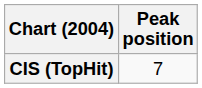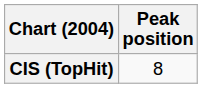 <table class="wikitable plainrowheaders" style="text-align:center">
 <tr>
 <th scope="col">Chart (2004)</th>
 <th scope="col">Peak<br>position</th>
 </tr>
 <tr>
 <th scope="row">CIS (TopHit)</th>
-<td>7</td>
+<td>8</td>
 </tr>
 </table>
